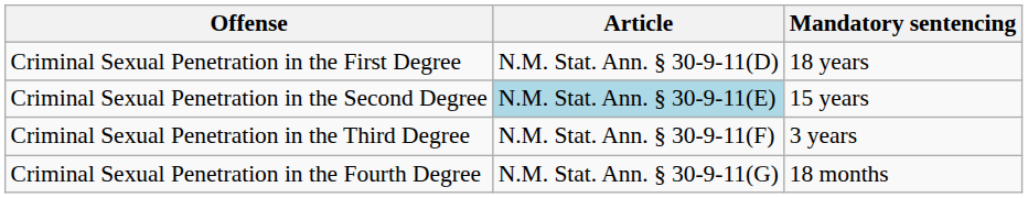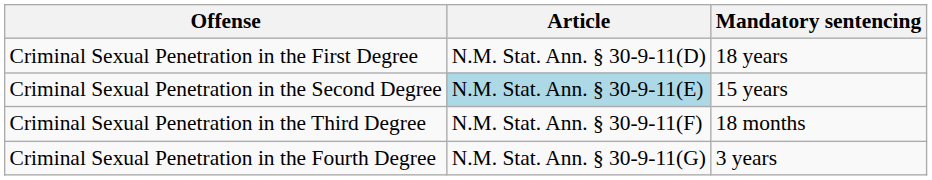 <table class="wikitable">
 <tr>
 <th>Offense</th>
 <th>Article</th>
 <th>Mandatory sentencing</th>
 </tr>
 <tr>
 <td>Criminal Sexual Penetration in the First Degree</td>
 <td>N.M. Stat. Ann. § 30-9-11(D)</td>
 <td>18 years</td>
 </tr>
 <tr>
 <td>Criminal Sexual Penetration in the Second Degree</td>
 <td style="background: lightblue;">N.M. Stat. Ann. § 30-9-11(E)</td>
 <td>15 years</td>
 </tr>
 <tr>
 <td>Criminal Sexual Penetration in the Third Degree</td>
 <td>N.M. Stat. Ann. § 30-9-11(F)</td>
-<td>3 years</td>
+<td>18 months</td>
 </tr>
 <tr>
 <td>Criminal Sexual Penetration in the Fourth Degree</td>
 <td>N.M. Stat. Ann. § 30-9-11(G)</td>
-<td>18 months</td>
+<td>3 years</td>
 </tr>
 </table>
